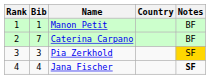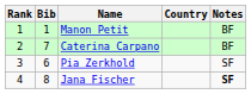 <table class="wikitable" style="text-align:center;">
 <tr>
 <th>Rank</th>
 <th>Bib</th>
 <th>Name</th>
 <th>Country</th>
 <th>Notes</th>
 </tr>
 <tr bgcolor=ccffcc>
 <td>1</td>
 <td>1</td>
 <td align=left><a href='#'>Manon Petit</a></td>
 <td align=left></td>
 <td>BF</td>
 </tr>
 <tr bgcolor=ccffcc>
 <td>2</td>
 <td>7</td>
 <td align=left><a href='#'>Caterina Carpano</a></td>
 <td align=left></td>
 <td>BF</td>
 </tr>
 <tr>
 <td>3</td>
-<td>3</td>
+<td>6</td>
 <td align=left><a href='#'>Pia Zerkhold</a></td>
 <td align=left></td>
-<td style="background: gold;">SF</td>
+<td>SF</td>
 </tr>
 <tr>
 <td>4</td>
-<td>4</td>
+<td>8</td>
 <td align=left><a href='#'>Jana Fischer</a></td>
 <td align=left></td>
 <td><strong>SF</strong></td>
 </tr>
 </table>
